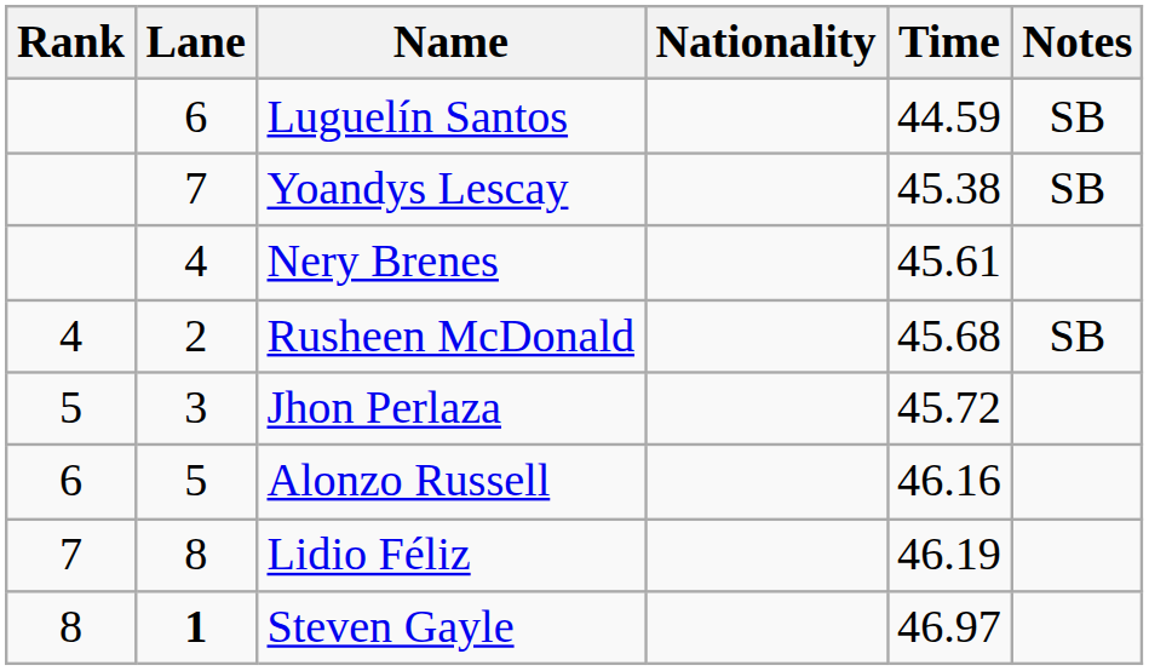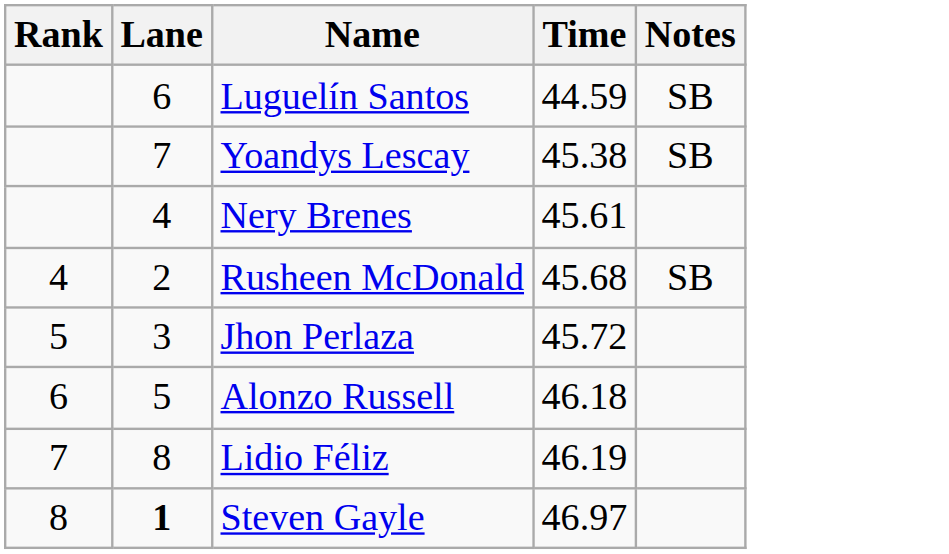 <table class="wikitable sortable" style="text-align:center">
 <tr>
 <th>Rank</th>
 <th>Lane</th>
 <th>Name</th>
-<th>Nationality</th>
 <th>Time</th>
 <th>Notes</th>
 </tr>
 <tr>
 <td></td>
 <td>6</td>
 <td align=left><a href='#'>Luguelín Santos</a></td>
-<td align=left></td>
 <td>44.59</td>
 <td>SB</td>
 </tr>
 <tr>
 <td></td>
 <td>7</td>
 <td align=left><a href='#'>Yoandys Lescay</a></td>
-<td align=left></td>
 <td>45.38</td>
 <td>SB</td>
 </tr>
 <tr>
 <td></td>
 <td>4</td>
 <td align=left><a href='#'>Nery Brenes</a></td>
-<td align=left></td>
 <td>45.61</td>
 <td></td>
 </tr>
 <tr>
 <td>4</td>
 <td>2</td>
 <td align=left><a href='#'>Rusheen McDonald</a></td>
-<td align=left></td>
 <td>45.68</td>
 <td>SB</td>
 </tr>
 <tr>
 <td>5</td>
 <td>3</td>
 <td align=left><a href='#'>Jhon Perlaza</a></td>
-<td align=left></td>
 <td>45.72</td>
 <td></td>
 </tr>
 <tr>
 <td>6</td>
 <td>5</td>
 <td align=left><a href='#'>Alonzo Russell</a></td>
-<td align=left></td>
-<td>46.16</td>
+<td>46.18</td>
 <td></td>
 </tr>
 <tr>
 <td>7</td>
 <td>8</td>
 <td align=left><a href='#'>Lidio Féliz</a></td>
-<td align=left></td>
 <td>46.19</td>
 <td></td>
 </tr>
 <tr>
 <td>8</td>
 <td><strong>1</strong></td>
 <td align=left><a href='#'>Steven Gayle</a></td>
-<td align=left></td>
 <td>46.97</td>
 <td></td>
 </tr>
 </table>
